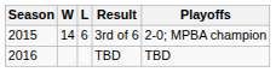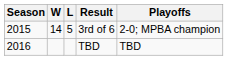 <table class="wikitable">
 <tr>
 <th>Season</th>
 <th>W</th>
 <th>L</th>
 <th>Result</th>
 <th>Playoffs</th>
 </tr>
 <tr>
 <td>2015</td>
 <td>14</td>
-<td>6</td>
+<td>5</td>
 <td>3rd of 6</td>
 <td>2-0; MPBA champion</td>
 </tr>
 <tr>
 <td>2016</td>
 <td></td>
 <td></td>
 <td>TBD</td>
 <td>TBD</td>
 </tr>
 </table>
